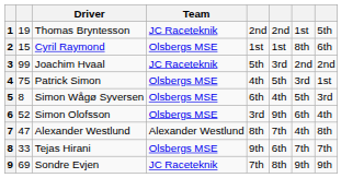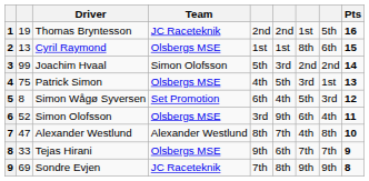 <table class=wikitable style="font-size:95%">
 <tr>
 <th></th>
 <th></th>
 <th>Driver</th>
 <th>Team</th>
 <th></th>
 <th></th>
 <th></th>
 <th></th>
+<th>Pts</th>
 </tr>
 <tr>
 <th>1</th>
 <td>19</td>
 <td> Thomas Bryntesson</td>
 <td><a href='#'>JC Raceteknik</a></td>
 <td>2nd</td>
 <td>2nd</td>
 <td>1st</td>
 <td>5th</td>
+<td><strong>16</strong></td>
 </tr>
 <tr>
 <th>2</th>
-<td>15</td>
+<td>13</td>
 <td> <a href='#'>Cyril Raymond</a></td>
 <td><a href='#'>Olsbergs MSE</a></td>
 <td>1st</td>
 <td>1st</td>
 <td>8th</td>
 <td>6th</td>
+<td><strong>15</strong></td>
 </tr>
 <tr>
 <th>3</th>
 <td>99</td>
 <td> Joachim Hvaal</td>
-<td><a href='#'>JC Raceteknik</a></td>
+<td>Simon Olofsson</td>
 <td>5th</td>
 <td>3rd</td>
 <td>2nd</td>
 <td>2nd</td>
+<td><strong>14</strong></td>
 </tr>
 <tr>
 <th>4</th>
 <td>75</td>
 <td> Patrick Simon</td>
 <td><a href='#'>Olsbergs MSE</a></td>
 <td>4th</td>
 <td>5th</td>
 <td>3rd</td>
 <td>1st</td>
+<td><strong>13</strong></td>
 </tr>
 <tr>
 <th>5</th>
 <td>8</td>
 <td> Simon Wågø Syversen</td>
-<td><a href='#'>Olsbergs MSE</a></td>
+<td><a href='#'>Set Promotion</a></td>
 <td>6th</td>
 <td>4th</td>
 <td>5th</td>
 <td>3rd</td>
+<td><strong>12</strong></td>
 </tr>
 <tr>
 <th>6</th>
 <td>52</td>
 <td> Simon Olofsson</td>
 <td><a href='#'>Olsbergs MSE</a></td>
 <td>3rd</td>
 <td>9th</td>
 <td>6th</td>
 <td>4th</td>
+<td><strong>11</strong></td>
 </tr>
 <tr>
 <th>7</th>
 <td>47</td>
 <td> Alexander Westlund</td>
 <td>Alexander Westlund</td>
 <td>8th</td>
 <td>7th</td>
 <td>4th</td>
 <td>8th</td>
+<td><strong>10</strong></td>
 </tr>
 <tr>
 <th>8</th>
 <td>33</td>
 <td> Tejas Hirani</td>
 <td><a href='#'>Olsbergs MSE</a></td>
 <td>9th</td>
 <td>6th</td>
 <td>7th</td>
 <td>7th</td>
+<td><strong>9</strong></td>
 </tr>
 <tr>
 <th>9</th>
 <td>69</td>
 <td> Sondre Evjen</td>
 <td><a href='#'>JC Raceteknik</a></td>
 <td>7th</td>
 <td>8th</td>
 <td>9th</td>
 <td>9th</td>
+<td><strong>8</strong></td>
 </tr>
 </table>
